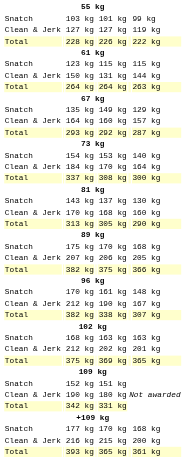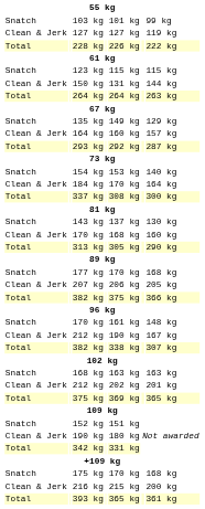 <table>
 <tr>
 <th colspan=7>55 kg</th>
 </tr>
 <tr>
 <td>Snatch</td>
 <td></td>
 <td>103 kg</td>
 <td></td>
 <td>101 kg</td>
 <td></td>
 <td>99 kg</td>
 </tr>
 <tr>
 <td>Clean & Jerk</td>
 <td></td>
 <td>127 kg</td>
 <td></td>
 <td>127 kg</td>
 <td></td>
 <td>119 kg</td>
 </tr>
 <tr bgcolor=ffffcc>
 <td>Total</td>
 <td></td>
 <td>228 kg</td>
 <td></td>
 <td>226 kg</td>
 <td></td>
 <td>222 kg</td>
 </tr>
 <tr>
 <th colspan=7>61 kg</th>
 </tr>
 <tr>
 <td>Snatch</td>
 <td></td>
 <td>123 kg</td>
 <td></td>
 <td>115 kg</td>
 <td></td>
 <td>115 kg</td>
 </tr>
 <tr>
 <td>Clean & Jerk</td>
 <td></td>
 <td>150 kg</td>
 <td></td>
 <td>131 kg</td>
 <td></td>
 <td>144 kg</td>
 </tr>
 <tr bgcolor=ffffcc>
 <td>Total</td>
 <td></td>
 <td>264 kg</td>
 <td></td>
 <td>264 kg</td>
 <td></td>
 <td>263 kg</td>
 </tr>
 <tr>
 <th colspan=7>67 kg</th>
 </tr>
 <tr>
 <td>Snatch</td>
 <td></td>
 <td>135 kg</td>
 <td></td>
 <td>149 kg</td>
 <td></td>
 <td>129 kg</td>
 </tr>
 <tr>
 <td>Clean & Jerk</td>
 <td></td>
 <td>164 kg</td>
 <td></td>
 <td>160 kg</td>
 <td></td>
 <td>157 kg</td>
 </tr>
 <tr bgcolor=ffffcc>
 <td>Total</td>
 <td></td>
 <td>293 kg</td>
 <td></td>
 <td>292 kg</td>
 <td></td>
 <td>287 kg</td>
 </tr>
 <tr>
 <th colspan=7>73 kg</th>
 </tr>
 <tr>
 <td>Snatch</td>
 <td></td>
 <td>154 kg</td>
 <td></td>
 <td>153 kg</td>
 <td></td>
 <td>140 kg</td>
 </tr>
 <tr>
 <td>Clean & Jerk</td>
 <td></td>
 <td>184 kg</td>
 <td></td>
 <td>170 kg</td>
 <td></td>
 <td>164 kg</td>
 </tr>
 <tr bgcolor=ffffcc>
 <td>Total</td>
 <td></td>
 <td>337 kg</td>
 <td></td>
 <td>308 kg</td>
 <td></td>
 <td>300 kg</td>
 </tr>
 <tr>
 <th colspan=7>81 kg</th>
 </tr>
 <tr>
 <td>Snatch</td>
 <td></td>
 <td>143 kg</td>
 <td></td>
 <td>137 kg</td>
 <td></td>
 <td>130 kg</td>
 </tr>
 <tr>
 <td>Clean & Jerk</td>
 <td></td>
 <td>170 kg</td>
 <td></td>
 <td>168 kg</td>
 <td></td>
 <td>160 kg</td>
 </tr>
 <tr bgcolor=ffffcc>
 <td>Total</td>
 <td></td>
 <td>313 kg</td>
 <td></td>
 <td>305 kg</td>
 <td></td>
 <td>290 kg</td>
 </tr>
 <tr>
 <th colspan=7>89 kg</th>
 </tr>
 <tr>
 <td>Snatch</td>
 <td></td>
-<td>175 kg</td>
+<td>177 kg</td>
 <td></td>
 <td>170 kg</td>
 <td></td>
 <td>168 kg</td>
 </tr>
 <tr>
 <td>Clean & Jerk</td>
 <td></td>
 <td>207 kg</td>
 <td></td>
 <td>206 kg</td>
 <td></td>
 <td>205 kg</td>
 </tr>
 <tr bgcolor=ffffcc>
 <td>Total</td>
 <td></td>
 <td>382 kg</td>
 <td></td>
 <td>375 kg</td>
 <td></td>
 <td>366 kg</td>
 </tr>
 <tr>
 <th colspan=7>96 kg</th>
 </tr>
 <tr>
 <td>Snatch</td>
 <td></td>
 <td>170 kg</td>
 <td></td>
 <td>161 kg</td>
 <td></td>
 <td>148 kg</td>
 </tr>
 <tr>
 <td>Clean & Jerk</td>
 <td></td>
 <td>212 kg</td>
 <td></td>
 <td>190 kg</td>
 <td></td>
 <td>167 kg</td>
 </tr>
 <tr bgcolor=ffffcc>
 <td>Total</td>
 <td></td>
 <td>382 kg</td>
 <td></td>
 <td>338 kg</td>
 <td></td>
 <td>307 kg</td>
 </tr>
 <tr>
 <th colspan=7>102 kg</th>
 </tr>
 <tr>
 <td>Snatch</td>
 <td></td>
 <td>168 kg</td>
 <td></td>
 <td>163 kg</td>
 <td></td>
 <td>163 kg</td>
 </tr>
 <tr>
 <td>Clean & Jerk</td>
 <td></td>
 <td>212 kg</td>
 <td></td>
 <td>202 kg</td>
 <td></td>
 <td>201 kg</td>
 </tr>
 <tr bgcolor=ffffcc>
 <td>Total</td>
 <td></td>
 <td>375 kg</td>
 <td></td>
 <td>369 kg</td>
 <td></td>
 <td>365 kg</td>
 </tr>
 <tr>
 <th colspan=7>109 kg</th>
 </tr>
 <tr>
 <td>Snatch</td>
 <td></td>
 <td>152 kg</td>
 <td></td>
 <td>151 kg</td>
 <td rowspan=3 colspan=2 align=center><em>Not awarded</em></td>
 </tr>
 <tr>
 <td>Clean & Jerk</td>
 <td></td>
 <td>190 kg</td>
 <td></td>
 <td>180 kg</td>
 </tr>
 <tr bgcolor=ffffcc>
 <td>Total</td>
 <td></td>
 <td>342 kg</td>
 <td></td>
 <td>331 kg</td>
 </tr>
 <tr>
 <th colspan=7>+109 kg</th>
 </tr>
 <tr>
 <td>Snatch</td>
 <td></td>
-<td>177 kg</td>
+<td>175 kg</td>
 <td></td>
 <td>170 kg</td>
 <td></td>
 <td>168 kg</td>
 </tr>
 <tr>
 <td>Clean & Jerk</td>
 <td></td>
 <td>216 kg</td>
 <td></td>
 <td>215 kg</td>
 <td></td>
 <td>200 kg</td>
 </tr>
 <tr bgcolor=ffffcc>
 <td>Total</td>
 <td></td>
 <td>393 kg</td>
 <td></td>
 <td>365 kg</td>
 <td></td>
 <td>361 kg</td>
 </tr>
 </table>
